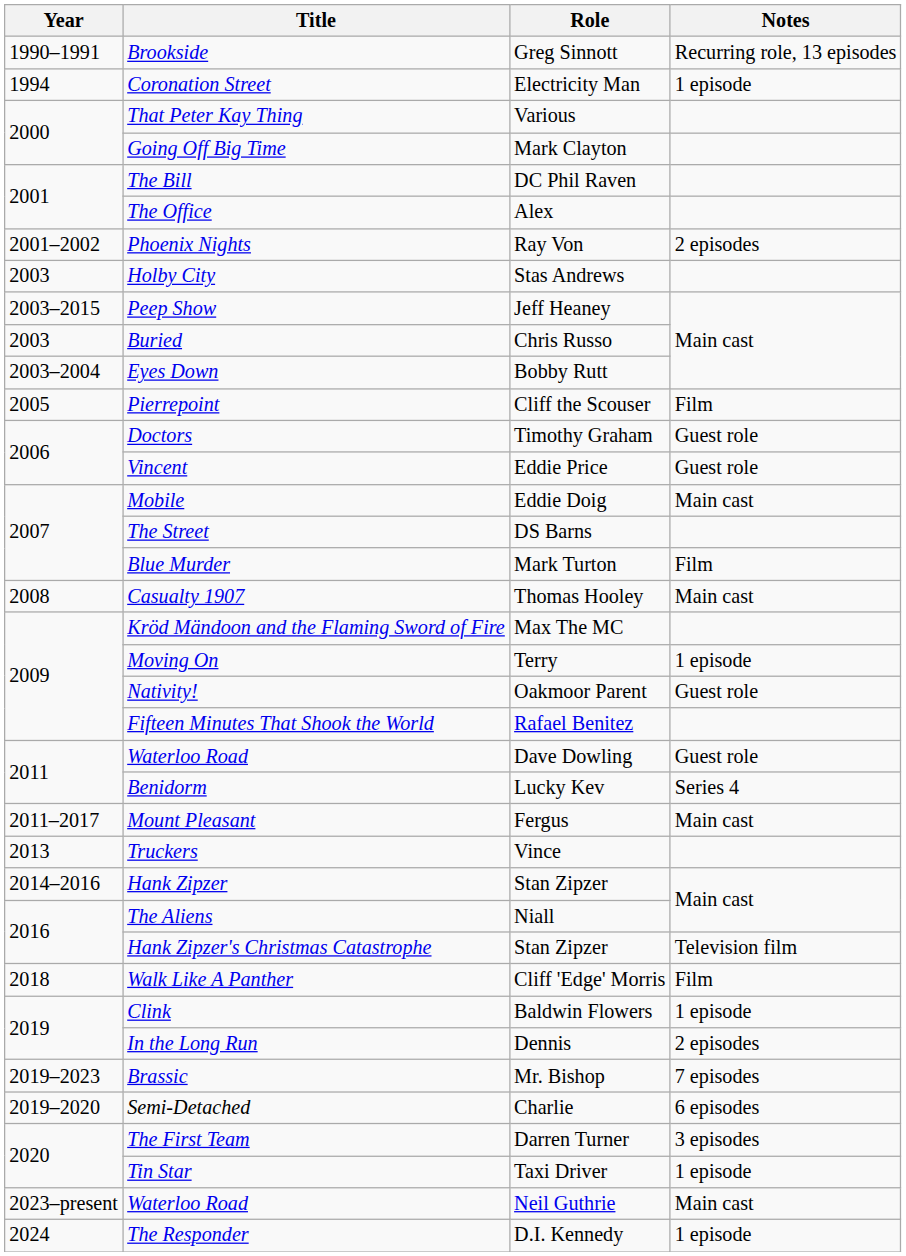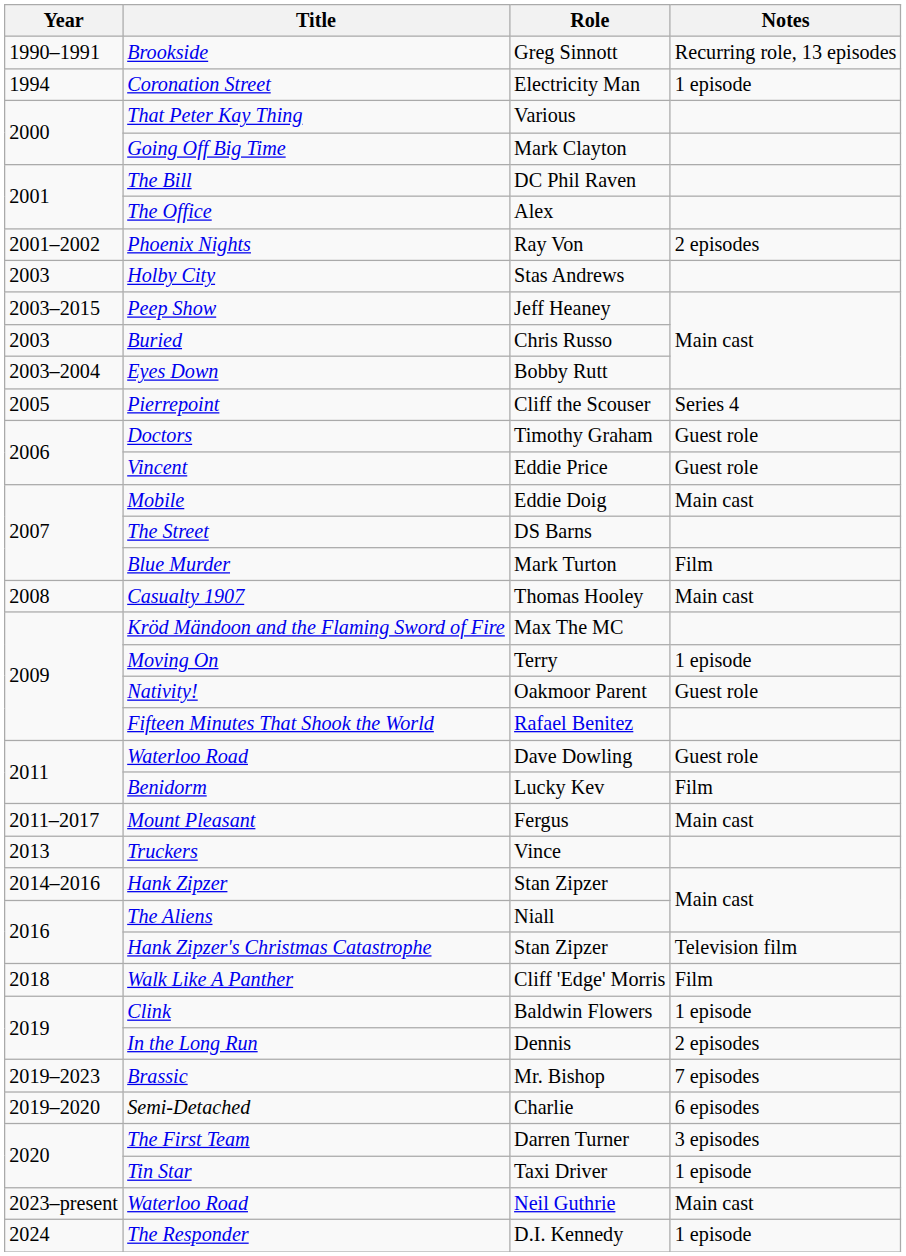 <table class="wikitable sortable">
 <tr>
 <th>Year</th>
 <th>Title</th>
 <th>Role</th>
 <th>Notes</th>
 </tr>
 <tr>
 <td>1990–1991</td>
 <td><em><a href='#'>Brookside</a></em></td>
 <td>Greg Sinnott</td>
 <td>Recurring role, 13 episodes</td>
 </tr>
 <tr>
 <td>1994</td>
 <td><em><a href='#'>Coronation Street</a></em></td>
 <td>Electricity Man</td>
 <td>1 episode</td>
 </tr>
 <tr>
 <td rowspan="2">2000</td>
 <td><em><a href='#'>That Peter Kay Thing</a></em></td>
 <td>Various</td>
 <td></td>
 </tr>
 <tr>
 <td><em><a href='#'>Going Off Big Time</a></em></td>
 <td>Mark Clayton</td>
 <td></td>
 </tr>
 <tr>
 <td rowspan="2">2001</td>
 <td><em><a href='#'>The Bill</a></em></td>
 <td>DC Phil Raven</td>
 <td></td>
 </tr>
 <tr>
 <td><em><a href='#'>The Office</a></em></td>
 <td>Alex</td>
 <td></td>
 </tr>
 <tr>
 <td>2001–2002</td>
 <td><em><a href='#'>Phoenix Nights</a></em></td>
 <td>Ray Von</td>
 <td>2 episodes</td>
 </tr>
 <tr>
 <td>2003</td>
 <td><em><a href='#'>Holby City</a></em></td>
 <td>Stas Andrews</td>
 <td></td>
 </tr>
 <tr>
 <td>2003–2015</td>
 <td><em><a href='#'>Peep Show</a></em></td>
 <td>Jeff Heaney</td>
 <td rowspan="3">Main cast</td>
 </tr>
 <tr>
 <td>2003</td>
 <td><em><a href='#'>Buried</a></em></td>
 <td>Chris Russo</td>
 </tr>
 <tr>
 <td>2003–2004</td>
 <td><em><a href='#'>Eyes Down</a></em></td>
 <td>Bobby Rutt</td>
 </tr>
 <tr>
 <td>2005</td>
 <td><em><a href='#'>Pierrepoint</a></em></td>
 <td>Cliff the Scouser</td>
-<td>Film</td>
+<td>Series 4</td>
 </tr>
 <tr>
 <td rowspan="2">2006</td>
 <td><em><a href='#'>Doctors</a></em></td>
 <td>Timothy Graham</td>
 <td>Guest role</td>
 </tr>
 <tr>
 <td><em><a href='#'>Vincent</a></em></td>
 <td>Eddie Price</td>
 <td>Guest role</td>
 </tr>
 <tr>
 <td rowspan="3">2007</td>
 <td><em><a href='#'>Mobile</a></em></td>
 <td>Eddie Doig</td>
 <td>Main cast</td>
 </tr>
 <tr>
 <td><em><a href='#'>The Street</a></em></td>
 <td>DS Barns</td>
 <td></td>
 </tr>
 <tr>
 <td><em><a href='#'>Blue Murder</a></em></td>
 <td>Mark Turton</td>
 <td>Film</td>
 </tr>
 <tr>
 <td>2008</td>
 <td><em><a href='#'>Casualty 1907</a></em></td>
 <td>Thomas Hooley</td>
 <td>Main cast</td>
 </tr>
 <tr>
 <td rowspan="4">2009</td>
 <td><em><a href='#'>Kröd Mändoon and the Flaming Sword of Fire</a></em></td>
 <td>Max The MC</td>
 <td></td>
 </tr>
 <tr>
 <td><em><a href='#'>Moving On</a></em></td>
 <td>Terry</td>
 <td>1 episode</td>
 </tr>
 <tr>
 <td><em><a href='#'>Nativity!</a></em></td>
 <td>Oakmoor Parent</td>
 <td>Guest role</td>
 </tr>
 <tr>
 <td><em><a href='#'>Fifteen Minutes That Shook the World</a></em></td>
 <td><a href='#'>Rafael Benitez</a></td>
 <td></td>
 </tr>
 <tr>
 <td rowspan="2">2011</td>
 <td><em><a href='#'>Waterloo Road</a></em></td>
 <td>Dave Dowling</td>
 <td>Guest role</td>
 </tr>
 <tr>
 <td><em><a href='#'>Benidorm</a></em></td>
 <td>Lucky Kev</td>
-<td>Series 4</td>
+<td>Film</td>
 </tr>
 <tr>
 <td>2011–2017</td>
 <td><em><a href='#'>Mount Pleasant</a></em></td>
 <td>Fergus</td>
 <td>Main cast</td>
 </tr>
 <tr>
 <td>2013</td>
 <td><em><a href='#'>Truckers</a></em></td>
 <td>Vince</td>
 <td></td>
 </tr>
 <tr>
 <td>2014–2016</td>
 <td><em><a href='#'>Hank Zipzer</a></em></td>
 <td>Stan Zipzer</td>
 <td rowspan="2">Main cast</td>
 </tr>
 <tr>
 <td rowspan="2">2016</td>
 <td><em><a href='#'>The Aliens</a></em></td>
 <td>Niall</td>
 </tr>
 <tr>
 <td><em><a href='#'>Hank Zipzer's Christmas Catastrophe</a></em></td>
 <td>Stan Zipzer</td>
 <td>Television film</td>
 </tr>
 <tr>
 <td>2018</td>
 <td><em><a href='#'>Walk Like A Panther</a></em></td>
 <td>Cliff 'Edge' Morris</td>
 <td>Film</td>
 </tr>
 <tr>
 <td rowspan="2">2019</td>
 <td><em><a href='#'>Clink</a></em></td>
 <td>Baldwin Flowers</td>
 <td>1 episode</td>
 </tr>
 <tr>
 <td><em><a href='#'>In the Long Run</a></em></td>
 <td>Dennis</td>
 <td>2 episodes</td>
 </tr>
 <tr>
 <td>2019–2023</td>
 <td><em><a href='#'>Brassic</a></em></td>
 <td>Mr. Bishop</td>
 <td>7 episodes</td>
 </tr>
 <tr>
 <td>2019–2020</td>
 <td><em>Semi-Detached</em></td>
 <td>Charlie</td>
 <td>6 episodes</td>
 </tr>
 <tr>
 <td rowspan="2">2020</td>
 <td><em><a href='#'>The First Team</a></em></td>
 <td>Darren Turner</td>
 <td>3 episodes</td>
 </tr>
 <tr>
 <td><em><a href='#'>Tin Star</a></em></td>
 <td>Taxi Driver</td>
 <td>1 episode</td>
 </tr>
 <tr>
 <td>2023–present</td>
 <td><em><a href='#'>Waterloo Road</a></em></td>
 <td><a href='#'>Neil Guthrie</a></td>
 <td>Main cast</td>
 </tr>
 <tr>
 <td>2024</td>
 <td><em><a href='#'>The Responder</a></em></td>
 <td>D.I. Kennedy</td>
 <td>1 episode</td>
 </tr>
 </table>
